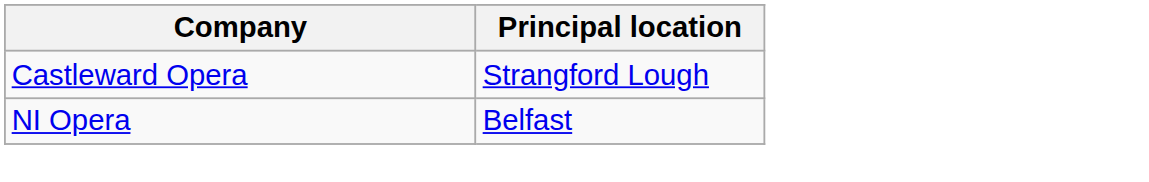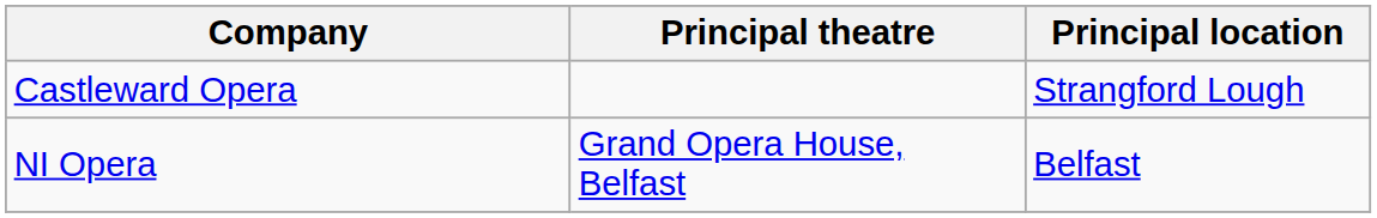 <table class="wikitable">
 <tr>
 <th width=250>Company</th>
+<th width=200>Principal theatre</th>
 <th width=150>Principal location</th>
 </tr>
 <tr>
 <td><a href='#'>Castleward Opera</a></td>
+<td></td>
 <td><a href='#'>Strangford Lough</a></td>
 </tr>
 <tr>
 <td><a href='#'>NI Opera</a></td>
+<td><a href='#'>Grand Opera House, Belfast</a></td>
 <td><a href='#'>Belfast</a></td>
 </tr>
 </table>
